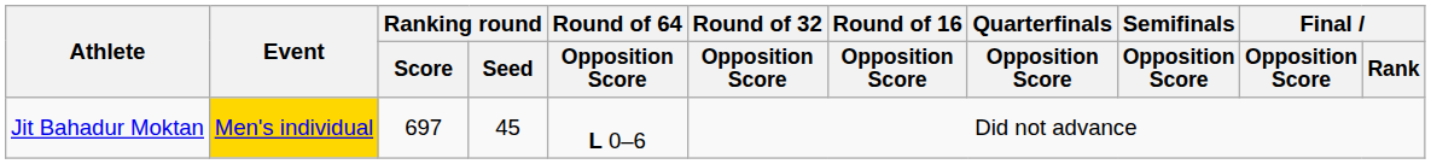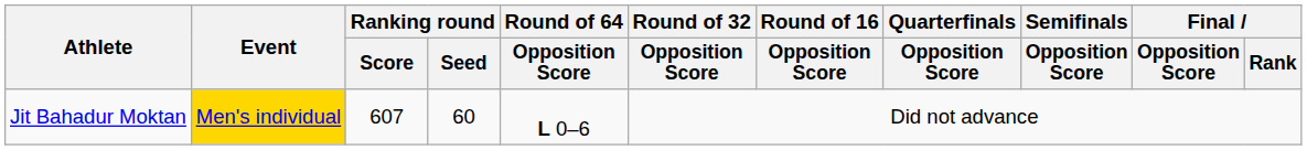 <table class="wikitable" style="font-size:90%">
 <tr>
 <th rowspan=2>Athlete</th>
 <th rowspan=2>Event</th>
 <th colspan="2">Ranking round</th>
 <th>Round of 64</th>
 <th>Round of 32</th>
 <th>Round of 16</th>
 <th>Quarterfinals</th>
 <th>Semifinals</th>
 <th colspan="2">Final / </th>
 </tr>
 <tr style="font-size:95%">
 <th>Score</th>
 <th>Seed</th>
 <th>Opposition<br>Score</th>
 <th>Opposition<br>Score</th>
 <th>Opposition<br>Score</th>
 <th>Opposition<br>Score</th>
 <th>Opposition<br>Score</th>
 <th>Opposition<br>Score</th>
 <th>Rank</th>
 </tr>
 <tr align=center>
 <td align=left><a href='#'>Jit Bahadur Moktan</a></td>
 <td align=left style="background: gold;"><a href='#'>Men's individual</a></td>
-<td>697</td>
-<td>45</td>
+<td>607</td>
+<td>60</td>
 <td><br><strong>L</strong> 0–6</td>
 <td colspan=6>Did not advance</td>
 </tr>
 </table>
